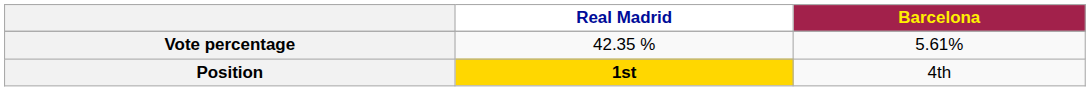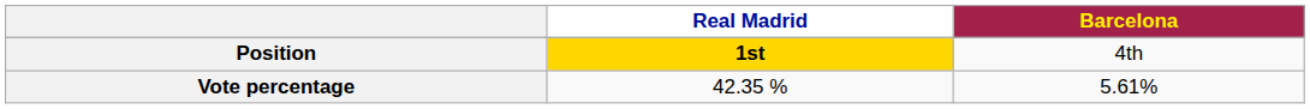 <table class="wikitable" style="font-size:99%; width: 80%; text-align: center;">
 <tr>
 <th></th>
 <th style="color:#000c99; background:#fff;">Real Madrid</th>
 <th style="color:#fff000; background:#A2214B;">Barcelona</th>
 </tr>
 <tr>
 </tr>
 <tr>
+<th align=center>Position</th>
+<td scope=col style="background-color:gold"><strong>1st</strong></td>
+<td align=center>4th</td>
+</tr>
+<tr>
 <th align=center>Vote percentage</th>
 <td align=center>42.35 %</td>
 <td align=center>5.61%</td>
 </tr>
-<tr>
-<th align=center>Position</th>
-<td scope=col style="background-color:gold"><strong>1st</strong></td>
-<td align=center>4th</td>
-</tr>
 </table>
